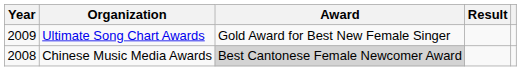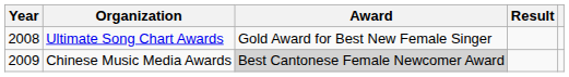 <table class="wikitable plainrowheaders sortable">
 <tr>
 <th class="unsortable" scope="col">Year</th>
 <th scope="col">Organization</th>
 <th scope="col">Award</th>
 <th scope="col">Result</th>
 <th class="unsortable"></th>
 </tr>
 <tr>
-<td>2009</td>
+<td>2008</td>
 <td><a href='#'>Ultimate Song Chart Awards</a></td>
 <td>Gold Award for Best New Female Singer</td>
 <td></td>
 <td style="text-align:center;"></td>
 </tr>
 <tr>
-<td>2008</td>
+<td>2009</td>
 <td>Chinese Music Media Awards</td>
 <td style="background: lightgrey;">Best Cantonese Female Newcomer Award</td>
 <td></td>
 <td style="text-align:center;"></td>
 </tr>
 </table>
